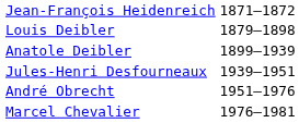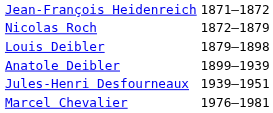 <table>
 <tr>
 <td><a href='#'>Jean-François Heidenreich</a></td>
 <td>1871–1872</td>
+</tr>
+<tr>
+<td><a href='#'>Nicolas Roch</a></td>
+<td>1872–1879</td>
 </tr>
 <tr>
 <td><a href='#'>Louis Deibler</a></td>
 <td>1879–1898</td>
 </tr>
 <tr>
 <td><a href='#'>Anatole Deibler</a></td>
 <td>1899–1939</td>
 </tr>
 <tr>
 <td><a href='#'>Jules-Henri Desfourneaux</a></td>
 <td>1939–1951</td>
 </tr>
 <tr>
-<td><a href='#'>André Obrecht</a></td>
-<td>1951–1976</td>
-</tr>
-<tr>
 <td><a href='#'>Marcel Chevalier</a></td>
 <td>1976–1981</td>
 </tr>
 </table>
